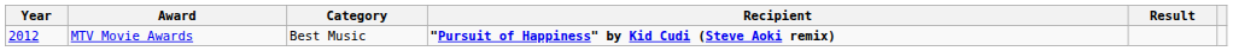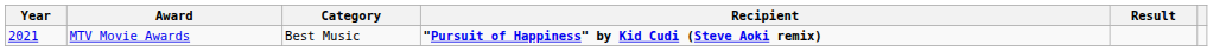 <table class="wikitable" style="width:99%;">
 <tr>
 <th>Year</th>
 <th>Award</th>
 <th>Category</th>
 <th>Recipient</th>
 <th>Result</th>
 <th></th>
 </tr>
 <tr>
-<td><a href='#'>2012</a></td>
+<td><a href='#'>2021</a></td>
 <td><a href='#'>MTV Movie Awards</a></td>
 <td>Best Music</td>
 <td><strong>"<a href='#'>Pursuit of Happiness</a>" by <a href='#'>Kid Cudi</a> (<a href='#'>Steve Aoki</a> remix)</strong></td>
 <td></td>
 <td><br></td>
 </tr>
 </table>
